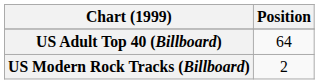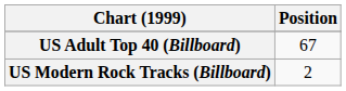 <table class="wikitable plainrowheaders" style="text-align:center">
 <tr>
 <th>Chart (1999)</th>
 <th>Position</th>
 </tr>
 <tr>
 </tr>
 <tr>
 <th scope="row">US Adult Top 40 (<em>Billboard</em>)</th>
-<td>64</td>
+<td>67</td>
 </tr>
 <tr>
 <th scope="row">US Modern Rock Tracks (<em>Billboard</em>)</th>
 <td>2</td>
 </tr>
 </table>
